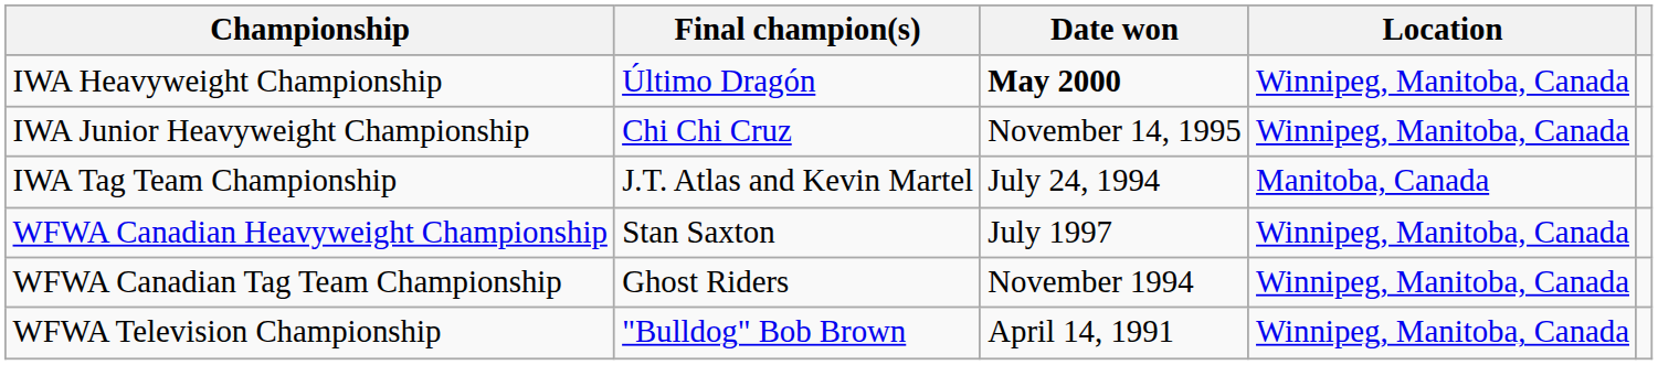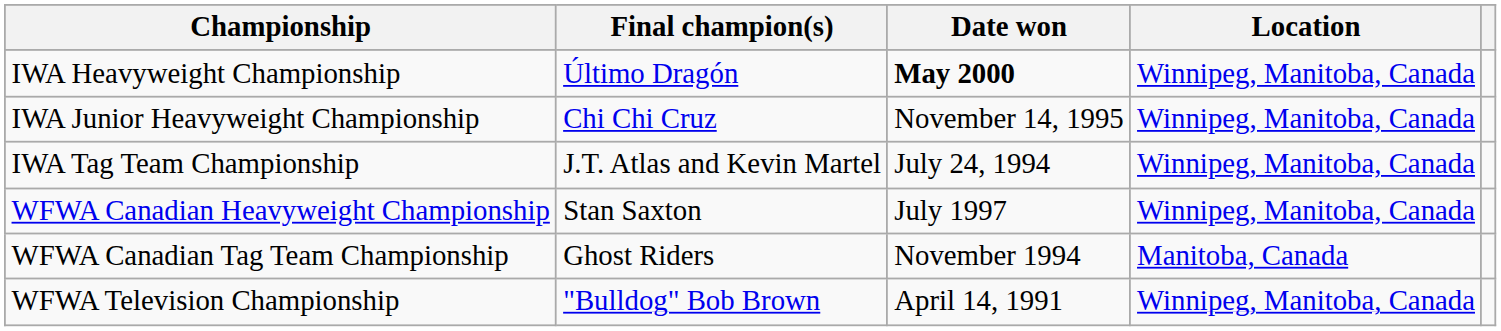 <table class="wikitable">
 <tr>
 <th>Championship</th>
 <th>Final champion(s)</th>
 <th>Date won</th>
 <th>Location</th>
 <th></th>
 </tr>
 <tr>
 <td>IWA Heavyweight Championship</td>
 <td><a href='#'>Último Dragón</a></td>
 <td><strong>May 2000</strong></td>
 <td><a href='#'>Winnipeg, Manitoba, Canada</a></td>
 <td></td>
 </tr>
 <tr>
 <td>IWA Junior Heavyweight Championship</td>
 <td><a href='#'>Chi Chi Cruz</a></td>
 <td>November 14, 1995</td>
 <td><a href='#'>Winnipeg, Manitoba, Canada</a></td>
 <td></td>
 </tr>
 <tr>
 <td>IWA Tag Team Championship</td>
 <td>J.T. Atlas and Kevin Martel</td>
 <td>July 24, 1994</td>
-<td><a href='#'>Manitoba, Canada</a></td>
+<td><a href='#'>Winnipeg, Manitoba, Canada</a></td>
 <td></td>
 </tr>
 <tr>
 <td><a href='#'>WFWA Canadian Heavyweight Championship</a></td>
 <td>Stan Saxton</td>
 <td>July 1997</td>
 <td><a href='#'>Winnipeg, Manitoba, Canada</a></td>
 <td></td>
 </tr>
 <tr>
 <td>WFWA Canadian Tag Team Championship</td>
 <td>Ghost Riders</td>
 <td>November 1994</td>
-<td><a href='#'>Winnipeg, Manitoba, Canada</a></td>
+<td><a href='#'>Manitoba, Canada</a></td>
 <td></td>
 </tr>
 <tr>
 <td>WFWA Television Championship</td>
 <td><a href='#'>"Bulldog" Bob Brown</a></td>
 <td>April 14, 1991</td>
 <td><a href='#'>Winnipeg, Manitoba, Canada</a></td>
 <td></td>
 </tr>
 </table>
